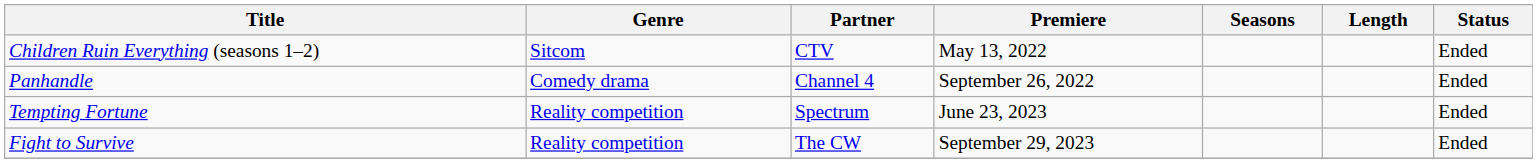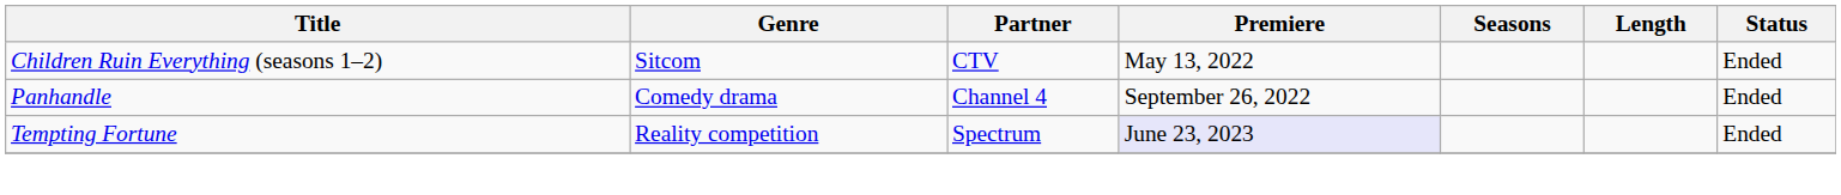 <table class="wikitable sortable" style="width:100%;">
 <tr>
 <th>Title</th>
 <th>Genre</th>
 <th>Partner</th>
 <th>Premiere</th>
 <th>Seasons</th>
 <th>Length</th>
 <th>Status</th>
 </tr>
 <tr>
 <td><em><a href='#'>Children Ruin Everything</a></em> (seasons 1–2)</td>
 <td><a href='#'>Sitcom</a></td>
 <td><a href='#'>CTV</a></td>
 <td>May 13, 2022</td>
 <td></td>
 <td></td>
 <td>Ended</td>
 </tr>
 <tr>
 <td><em><a href='#'>Panhandle</a></em></td>
 <td><a href='#'>Comedy drama</a></td>
 <td><a href='#'>Channel 4</a></td>
 <td>September 26, 2022</td>
 <td></td>
 <td></td>
 <td>Ended</td>
 </tr>
 <tr>
 <td><em><a href='#'>Tempting Fortune</a></em></td>
 <td><a href='#'>Reality competition</a></td>
 <td><a href='#'>Spectrum</a></td>
-<td>June 23, 2023</td>
-<td></td>
-<td></td>
-<td>Ended</td>
-</tr>
-<tr>
-<td><em><a href='#'>Fight to Survive</a></em></td>
-<td><a href='#'>Reality competition</a></td>
-<td><a href='#'>The CW</a></td>
-<td>September 29, 2023</td>
+<td style="background: lavender;">June 23, 2023</td>
 <td></td>
 <td></td>
 <td>Ended</td>
 </tr>
 <tr>
 </tr>
 </table>
